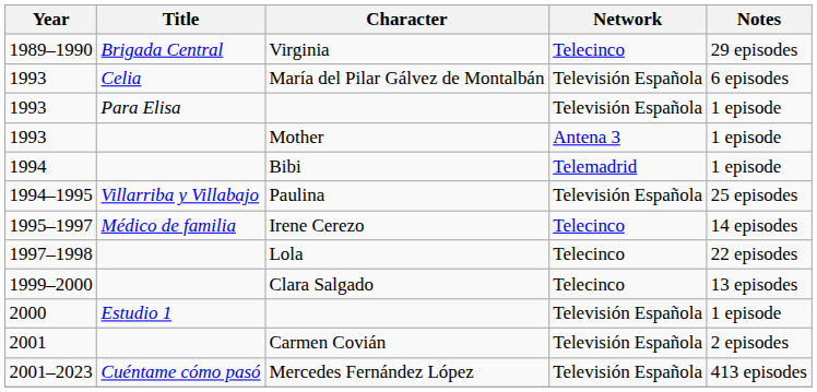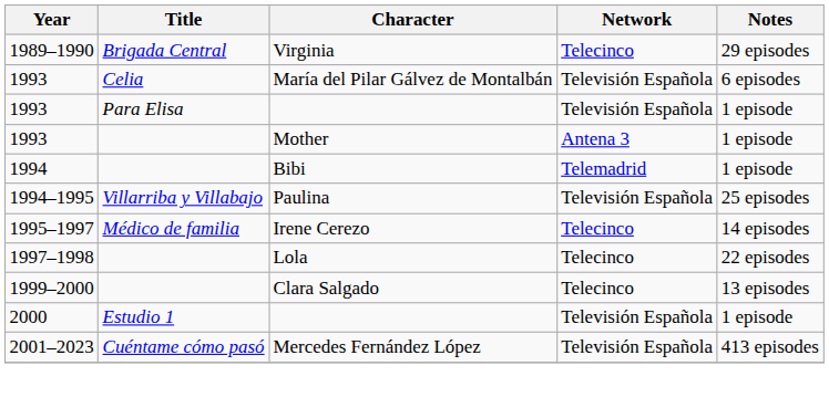 <table class = "wikitable sortable">
 <tr>
 <th>Year</th>
 <th>Title</th>
 <th>Character</th>
 <th>Network</th>
 <th>Notes</th>
 </tr>
 <tr>
 <td>1989–1990</td>
 <td><em><a href='#'>Brigada Central</a></em></td>
 <td>Virginia</td>
 <td><a href='#'>Telecinco</a></td>
 <td>29 episodes</td>
 </tr>
 <tr>
 <td>1993</td>
 <td><em><a href='#'>Celia</a></em></td>
 <td>María del Pilar Gálvez de Montalbán</td>
 <td>Televisión Española</td>
 <td>6 episodes</td>
 </tr>
 <tr>
 <td>1993</td>
 <td><em>Para Elisa</em></td>
 <td></td>
 <td>Televisión Española</td>
 <td>1 episode</td>
 </tr>
 <tr>
 <td>1993</td>
 <td><em></em></td>
 <td>Mother</td>
 <td><a href='#'>Antena 3</a></td>
 <td>1 episode</td>
 </tr>
 <tr>
 <td>1994</td>
 <td><em></em></td>
 <td>Bibi</td>
 <td><a href='#'>Telemadrid</a></td>
 <td>1 episode</td>
 </tr>
 <tr>
 <td>1994–1995</td>
 <td><em><a href='#'>Villarriba y Villabajo</a></em></td>
 <td>Paulina</td>
 <td>Televisión Española</td>
 <td>25 episodes</td>
 </tr>
 <tr>
 <td>1995–1997</td>
 <td><em><a href='#'>Médico de familia</a></em></td>
 <td>Irene Cerezo</td>
 <td><a href='#'>Telecinco</a></td>
 <td>14 episodes</td>
 </tr>
 <tr>
 <td>1997–1998</td>
 <td><em></em></td>
 <td>Lola</td>
 <td>Telecinco</td>
 <td>22 episodes</td>
 </tr>
 <tr>
 <td>1999–2000</td>
 <td><em></em></td>
 <td>Clara Salgado</td>
 <td>Telecinco</td>
 <td>13 episodes</td>
 </tr>
 <tr>
 <td>2000</td>
 <td><em><a href='#'>Estudio 1</a></em></td>
 <td></td>
 <td>Televisión Española</td>
 <td>1 episode</td>
 </tr>
 <tr>
-<td>2001</td>
-<td><em></em></td>
-<td>Carmen Covián</td>
-<td>Televisión Española</td>
-<td>2 episodes</td>
-</tr>
-<tr>
 <td>2001–2023</td>
 <td><em><a href='#'>Cuéntame cómo pasó</a></em></td>
 <td>Mercedes Fernández López</td>
 <td>Televisión Española</td>
 <td>413 episodes</td>
 </tr>
 <tr>
 </tr>
 </table>
